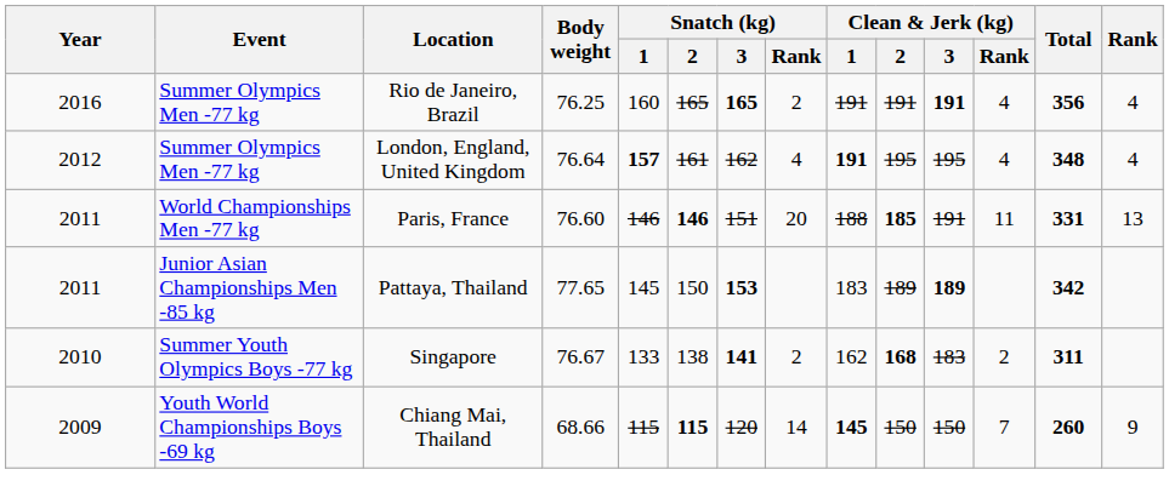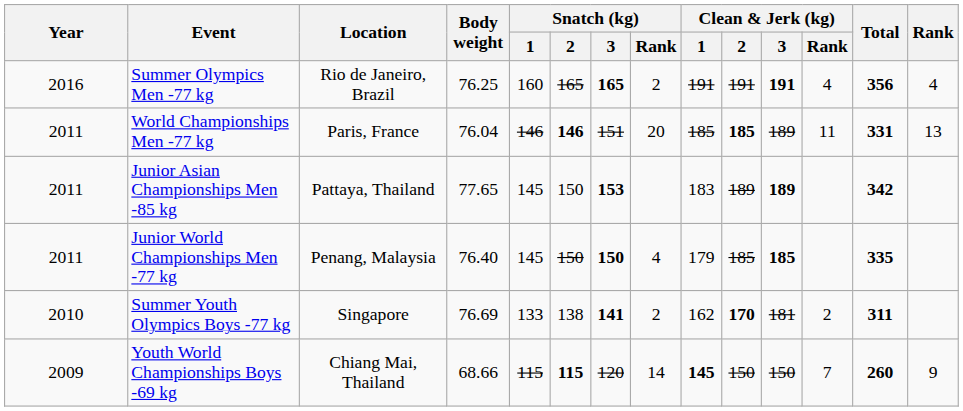 <table class = "wikitable" style="text-align:center;">
 <tr>
 <th rowspan=2 width=250>Year</th>
 <th rowspan=2 width=250>Event</th>
 <th rowspan=2 width=250>Location</th>
 <th rowspan=2 width=60>Body weight</th>
 <th colspan=4>Snatch (kg)</th>
 <th colspan=4>Clean & Jerk (kg)</th>
 <th rowspan=2 width=60>Total</th>
 <th rowspan=2 width=40>Rank</th>
 </tr>
 <tr>
 <th width=40>1</th>
 <th width=40>2</th>
 <th width=40>3</th>
 <th width=40>Rank</th>
 <th width=40>1</th>
 <th width=40>2</th>
 <th width=40>3</th>
 <th width=40>Rank</th>
 </tr>
 <tr>
 <td>2016</td>
 <td align=left><a href='#'>Summer Olympics Men -77 kg</a></td>
 <td>Rio de Janeiro, Brazil</td>
 <td>76.25</td>
 <td>160</td>
 <td><s>165</s></td>
 <td><strong>165</strong></td>
 <td>2</td>
 <td><s>191</s></td>
 <td><s>191</s></td>
 <td><strong>191</strong></td>
 <td>4</td>
 <td><strong>356</strong></td>
 <td>4</td>
 </tr>
 <tr>
-<td>2012</td>
-<td align=left><a href='#'>Summer Olympics Men -77 kg</a></td>
-<td>London, England, United Kingdom</td>
-<td>76.64</td>
-<td><strong>157</strong></td>
-<td><s>161</s></td>
-<td><s>162</s></td>
-<td>4</td>
-<td><strong>191</strong></td>
-<td><s>195</s></td>
-<td><s>195</s></td>
-<td>4</td>
-<td><strong>348</strong></td>
-<td>4</td>
-</tr>
-<tr>
 <td>2011</td>
 <td align=left><a href='#'>World Championships Men -77 kg</a></td>
 <td>Paris, France</td>
-<td>76.60</td>
+<td>76.04</td>
 <td><s>146</s></td>
 <td><strong>146</strong></td>
 <td><s>151</s></td>
 <td>20</td>
-<td><s>188</s></td>
+<td><s>185</s></td>
 <td><strong>185</strong></td>
-<td><s>191</s></td>
+<td><s>189</s></td>
 <td>11</td>
 <td><strong>331</strong></td>
 <td>13</td>
 </tr>
 <tr>
 <td>2011</td>
 <td align=left><a href='#'>Junior Asian Championships Men -85 kg</a></td>
 <td>Pattaya, Thailand</td>
 <td>77.65</td>
 <td>145</td>
 <td>150</td>
 <td><strong>153</strong></td>
 <td></td>
 <td>183</td>
 <td><s>189 </s></td>
 <td><strong>189</strong></td>
 <td></td>
 <td><strong>342</strong></td>
 <td></td>
 </tr>
 <tr>
+<td>2011</td>
+<td align=left><a href='#'>Junior World Championships Men -77 kg</a></td>
+<td>Penang, Malaysia</td>
+<td>76.40</td>
+<td>145</td>
+<td><s>150 </s></td>
+<td><strong>150</strong></td>
+<td>4</td>
+<td>179</td>
+<td><s>185 </s></td>
+<td><strong>185</strong></td>
+<td></td>
+<td><strong>335</strong></td>
+<td></td>
+</tr>
+<tr>
 <td>2010</td>
 <td align=left><a href='#'>Summer Youth Olympics Boys -77 kg</a></td>
 <td>Singapore</td>
-<td>76.67</td>
+<td>76.69</td>
 <td>133</td>
 <td>138</td>
 <td><strong>141</strong></td>
 <td>2</td>
 <td>162</td>
-<td><strong>168</strong></td>
-<td><s>183 </s></td>
+<td><strong>170</strong></td>
+<td><s>181 </s></td>
 <td>2</td>
 <td><strong>311</strong></td>
 <td></td>
 </tr>
 <tr>
 <td>2009</td>
 <td align=left><a href='#'>Youth World Championships Boys -69 kg</a></td>
 <td>Chiang Mai, Thailand</td>
 <td>68.66</td>
 <td><s>115 </s></td>
 <td><strong>115</strong></td>
 <td><s>120 </s></td>
 <td>14</td>
 <td><strong>145</strong></td>
 <td><s>150 </s></td>
 <td><s>150 </s></td>
 <td>7</td>
 <td><strong>260</strong></td>
 <td>9</td>
 </tr>
 </table>
